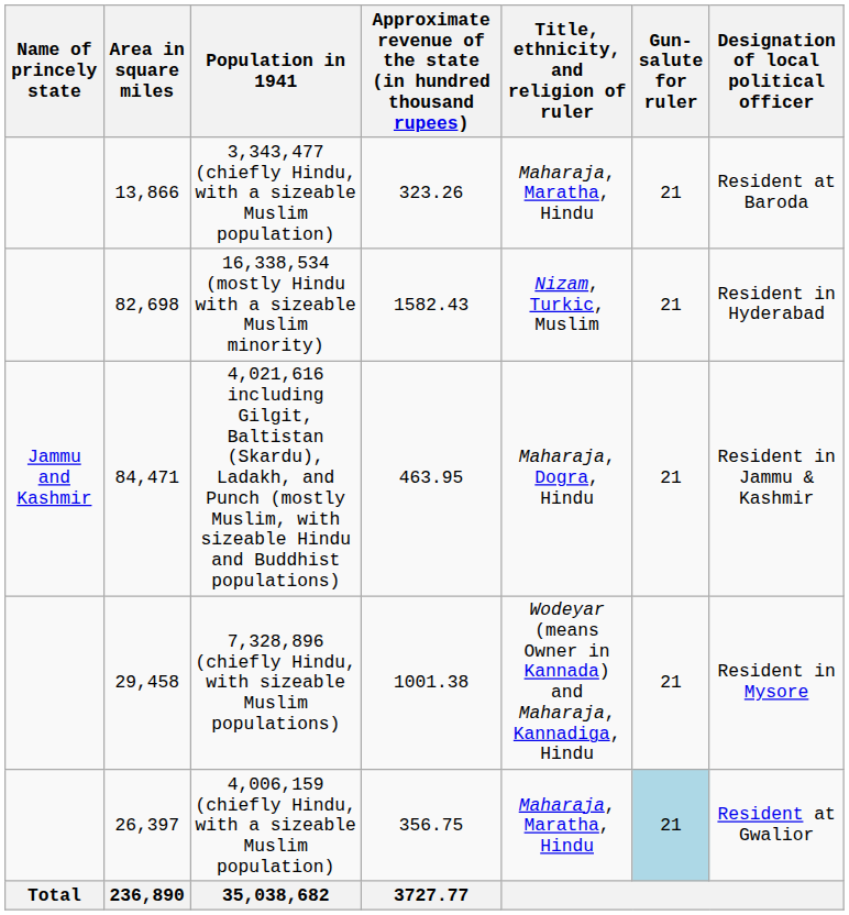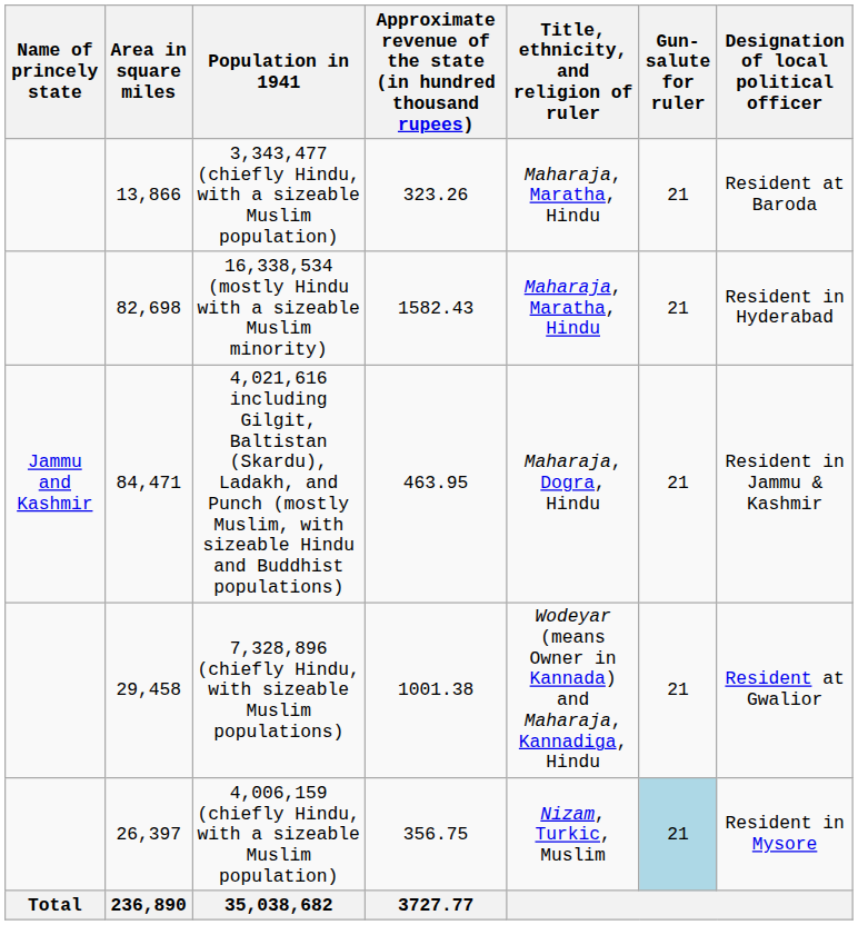 <table class="wikitable">
 <tr>
 <th>Name of princely state</th>
 <th>Area in square miles</th>
 <th>Population in 1941</th>
 <th>Approximate revenue of the state (in hundred thousand <a href='#'>rupees</a>)</th>
 <th>Title, ethnicity, and religion of ruler</th>
 <th>Gun-salute for ruler</th>
 <th>Designation of local political officer</th>
 </tr>
 <tr>
 <td align="center"></td>
 <td align="center">13,866</td>
 <td align="center">3,343,477 (chiefly Hindu, with a sizeable Muslim population)</td>
 <td align="center">323.26</td>
 <td align="center"><em>Maharaja</em>, <a href='#'>Maratha</a>, Hindu</td>
 <td align="center">21</td>
 <td align="center">Resident at Baroda</td>
 </tr>
 <tr>
 <td align="center"></td>
 <td align="center">82,698</td>
 <td align="center">16,338,534 (mostly Hindu with a sizeable Muslim minority)</td>
 <td align="center">1582.43</td>
-<td align="center"><em><a href='#'>Nizam</a></em>, <a href='#'>Turkic</a>, Muslim</td>
+<td align="center"><em><a href='#'>Maharaja</a></em>, <a href='#'>Maratha</a>, <a href='#'>Hindu</a></td>
 <td align="center">21</td>
 <td align="center">Resident in Hyderabad</td>
 </tr>
 <tr>
 <td align="center"> <a href='#'>Jammu and Kashmir</a></td>
 <td align="center">84,471</td>
 <td align="center">4,021,616 including Gilgit, Baltistan (Skardu), Ladakh, and Punch (mostly Muslim, with sizeable Hindu and Buddhist populations)</td>
 <td align="center">463.95</td>
 <td align="center"><em>Maharaja</em>, <a href='#'>Dogra</a>, Hindu</td>
 <td align="center">21</td>
 <td align="center">Resident in Jammu & Kashmir</td>
 </tr>
 <tr>
 <td align="center"></td>
 <td align="center">29,458</td>
 <td align="center">7,328,896 (chiefly Hindu, with sizeable Muslim populations)</td>
 <td align="center">1001.38</td>
 <td align="center"><em>Wodeyar</em> (means Owner in <a href='#'>Kannada</a>) and <em>Maharaja</em>, <a href='#'>Kannadiga</a>, Hindu</td>
 <td align="center">21</td>
-<td align="center">Resident in <a href='#'>Mysore</a></td>
+<td align="center"><a href='#'>Resident</a> at Gwalior</td>
 </tr>
 <tr>
 <td align="center"></td>
 <td align="center">26,397</td>
 <td align="center">4,006,159 (chiefly Hindu, with a sizeable Muslim population)</td>
 <td align="center">356.75</td>
-<td align="center"><em><a href='#'>Maharaja</a></em>, <a href='#'>Maratha</a>, <a href='#'>Hindu</a></td>
+<td align="center"><em><a href='#'>Nizam</a></em>, <a href='#'>Turkic</a>, Muslim</td>
 <td align="center" style="background: lightblue;">21</td>
-<td align="center"><a href='#'>Resident</a> at Gwalior</td>
+<td align="center">Resident in <a href='#'>Mysore</a></td>
 </tr>
 <tr>
 <th>Total</th>
 <th>236,890</th>
 <th>35,038,682</th>
 <th>3727.77</th>
 <th colspan="3"></th>
 </tr>
 </table>
